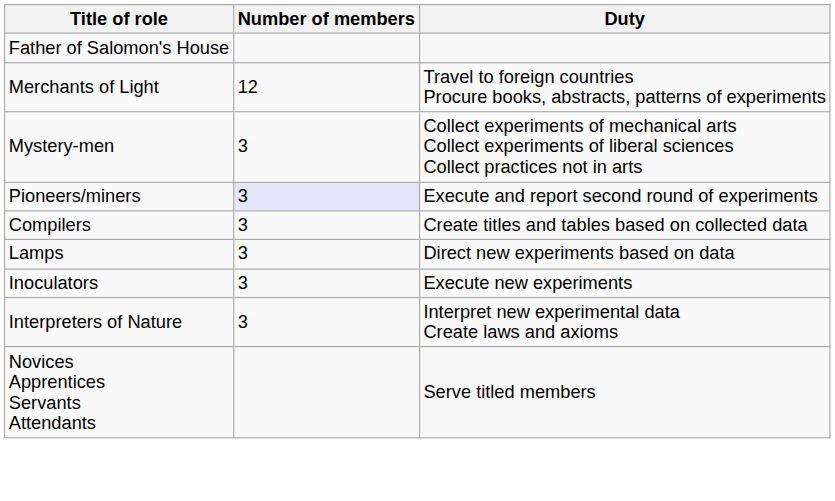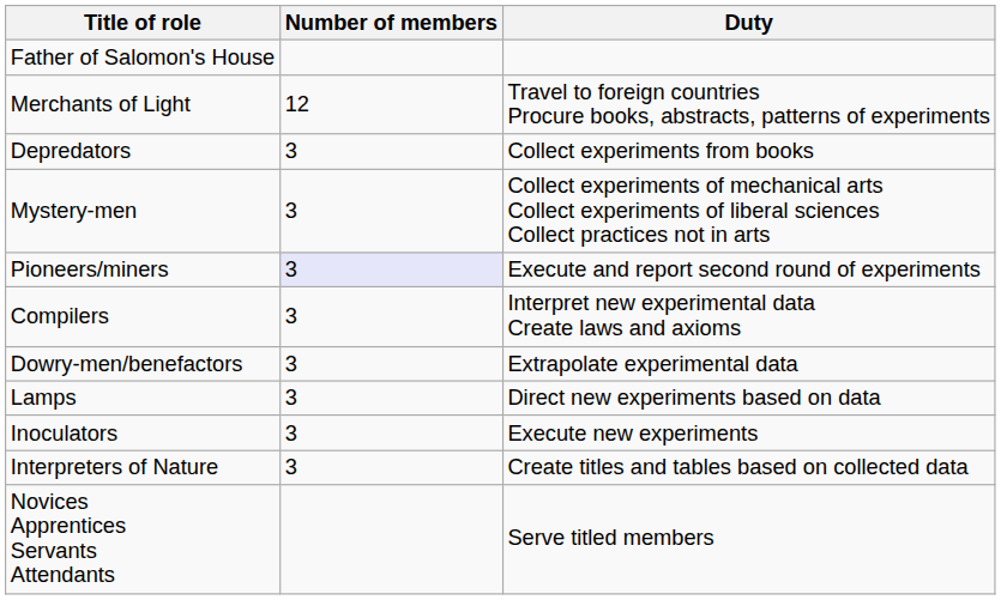 <table class="wikitable">
 <tr>
 <th>Title of role</th>
 <th>Number of members</th>
 <th>Duty</th>
 </tr>
 <tr>
 <td>Father of Salomon's House</td>
 <td></td>
 <td></td>
 </tr>
 <tr>
 <td>Merchants of Light</td>
 <td>12</td>
 <td>Travel to foreign countries<br>Procure books, abstracts, patterns of experiments</td>
 </tr>
 <tr>
+<td>Depredators</td>
+<td>3</td>
+<td>Collect experiments from books</td>
+</tr>
+<tr>
 <td>Mystery-men</td>
 <td>3</td>
 <td>Collect experiments of mechanical arts<br>Collect experiments of liberal sciences<br>Collect practices not in arts</td>
 </tr>
 <tr>
 <td>Pioneers/miners</td>
 <td style="background: lavender;">3</td>
 <td>Execute and report second round of experiments</td>
 </tr>
 <tr>
 <td>Compilers</td>
 <td>3</td>
-<td>Create titles and tables based on collected data</td>
+<td>Interpret new experimental data<br>Create laws and axioms</td>
+</tr>
+<tr>
+<td>Dowry-men/benefactors</td>
+<td>3</td>
+<td>Extrapolate experimental data</td>
 </tr>
 <tr>
 <td>Lamps</td>
 <td>3</td>
 <td>Direct new experiments based on data</td>
 </tr>
 <tr>
 <td>Inoculators</td>
 <td>3</td>
 <td>Execute new experiments</td>
 </tr>
 <tr>
 <td>Interpreters of Nature</td>
 <td>3</td>
-<td>Interpret new experimental data<br>Create laws and axioms</td>
+<td>Create titles and tables based on collected data</td>
 </tr>
 <tr>
 <td>Novices<br>Apprentices<br>Servants<br>Attendants</td>
 <td></td>
 <td>Serve titled members</td>
 </tr>
 </table>
